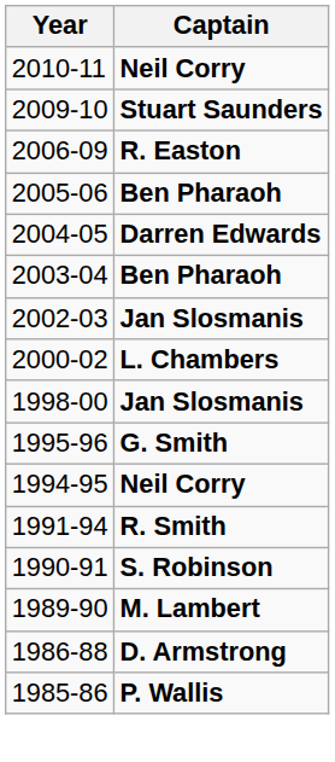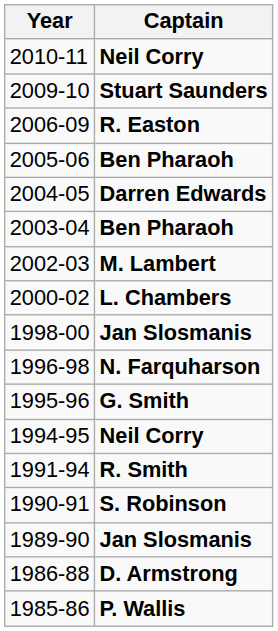 <table class="wikitable">
 <tr>
 <th>Year</th>
 <th>Captain</th>
 </tr>
 <tr>
 <td>2010-11</td>
 <td> <strong>Neil Corry</strong></td>
 </tr>
 <tr>
 <td>2009-10</td>
 <td> <strong>Stuart Saunders</strong></td>
 </tr>
 <tr>
 <td>2006-09</td>
 <td> <strong>R. Easton</strong></td>
 </tr>
 <tr>
 <td>2005-06</td>
 <td> <strong>Ben Pharaoh</strong></td>
 </tr>
 <tr>
 <td>2004-05</td>
 <td> <strong>Darren Edwards</strong></td>
 </tr>
 <tr>
 <td>2003-04</td>
 <td> <strong>Ben Pharaoh</strong></td>
 </tr>
 <tr>
 <td>2002-03</td>
-<td> <strong>Jan Slosmanis</strong></td>
+<td> <strong>M. Lambert</strong></td>
 </tr>
 <tr>
 <td>2000-02</td>
 <td> <strong>L. Chambers</strong></td>
 </tr>
 <tr>
 <td>1998-00</td>
 <td> <strong>Jan Slosmanis</strong></td>
+</tr>
+<tr>
+<td>1996-98</td>
+<td> <strong>N. Farquharson</strong></td>
 </tr>
 <tr>
 <td>1995-96</td>
 <td> <strong>G. Smith</strong></td>
 </tr>
 <tr>
 <td>1994-95</td>
 <td> <strong>Neil Corry</strong></td>
 </tr>
 <tr>
 <td>1991-94</td>
 <td> <strong>R. Smith</strong></td>
 </tr>
 <tr>
 <td>1990-91</td>
 <td> <strong>S. Robinson</strong></td>
 </tr>
 <tr>
 <td>1989-90</td>
-<td> <strong>M. Lambert</strong></td>
+<td> <strong>Jan Slosmanis</strong></td>
 </tr>
 <tr>
 <td>1986-88</td>
 <td> <strong>D. Armstrong</strong></td>
 </tr>
 <tr>
 <td>1985-86</td>
 <td> <strong>P. Wallis</strong></td>
 </tr>
 </table>
